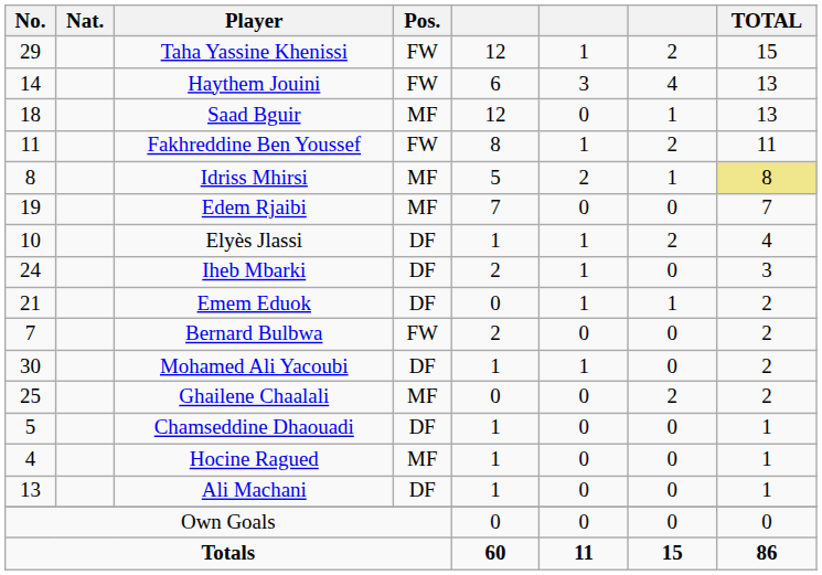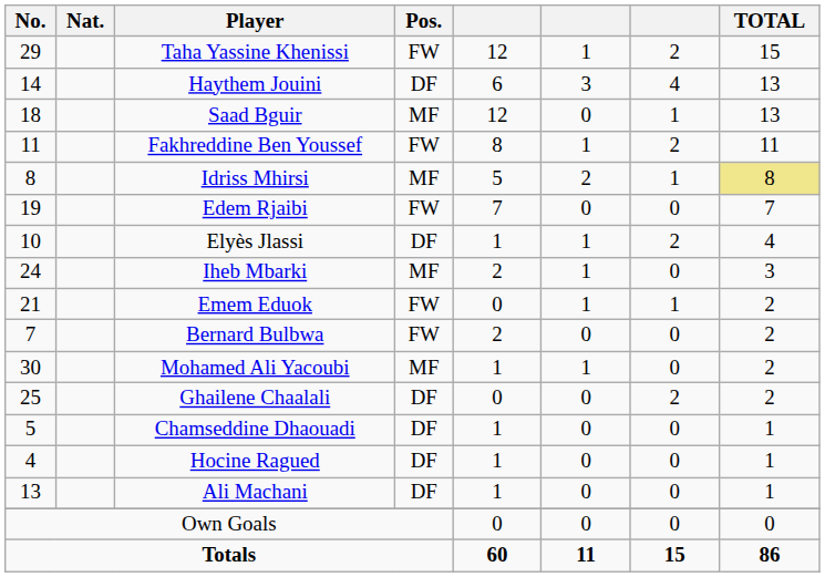 <table class="wikitable sortable alternance"  style="font-size:85%; text-align:center; line-height:14px; width:60%;">
 <tr>
 <th width=10>No.</th>
 <th width=10>Nat.</th>
 <th width=140>Player</th>
 <th width=10>Pos.</th>
 <th width=40></th>
 <th width=40></th>
 <th width=40></th>
 <th width=10>TOTAL</th>
 </tr>
 <tr>
 <td>29</td>
 <td></td>
 <td><a href='#'>Taha Yassine Khenissi</a></td>
 <td>FW</td>
 <td>12</td>
 <td>1</td>
 <td>2</td>
 <td>15</td>
 </tr>
 <tr>
 <td>14</td>
 <td></td>
 <td><a href='#'>Haythem Jouini</a></td>
-<td>FW</td>
+<td>DF</td>
 <td>6</td>
 <td>3</td>
 <td>4</td>
 <td>13</td>
 </tr>
 <tr>
 <td>18</td>
 <td></td>
 <td><a href='#'>Saad Bguir</a></td>
 <td>MF</td>
 <td>12</td>
 <td>0</td>
 <td>1</td>
 <td>13</td>
 </tr>
 <tr>
 <td>11</td>
 <td></td>
 <td><a href='#'>Fakhreddine Ben Youssef</a></td>
 <td>FW</td>
 <td>8</td>
 <td>1</td>
 <td>2</td>
 <td>11</td>
 </tr>
 <tr>
 <td>8</td>
 <td></td>
 <td><a href='#'>Idriss Mhirsi</a></td>
 <td>MF</td>
 <td>5</td>
 <td>2</td>
 <td>1</td>
 <td style="background: khaki;">8</td>
 </tr>
 <tr>
 <td>19</td>
 <td></td>
 <td><a href='#'>Edem Rjaibi</a></td>
-<td>MF</td>
+<td>FW</td>
 <td>7</td>
 <td>0</td>
 <td>0</td>
 <td>7</td>
 </tr>
 <tr>
 <td>10</td>
 <td></td>
 <td>Elyès Jlassi</td>
 <td>DF</td>
 <td>1</td>
 <td>1</td>
 <td>2</td>
 <td>4</td>
 </tr>
 <tr>
 <td>24</td>
 <td></td>
 <td><a href='#'>Iheb Mbarki</a></td>
-<td>DF</td>
+<td>MF</td>
 <td>2</td>
 <td>1</td>
 <td>0</td>
 <td>3</td>
 </tr>
 <tr>
 <td>21</td>
 <td></td>
 <td><a href='#'>Emem Eduok</a></td>
-<td>DF</td>
+<td>FW</td>
 <td>0</td>
 <td>1</td>
 <td>1</td>
 <td>2</td>
 </tr>
 <tr>
 <td>7</td>
 <td></td>
 <td><a href='#'>Bernard Bulbwa</a></td>
 <td>FW</td>
 <td>2</td>
 <td>0</td>
 <td>0</td>
 <td>2</td>
 </tr>
 <tr>
 <td>30</td>
 <td></td>
 <td><a href='#'>Mohamed Ali Yacoubi</a></td>
-<td>DF</td>
+<td>MF</td>
 <td>1</td>
 <td>1</td>
 <td>0</td>
 <td>2</td>
 </tr>
 <tr>
 <td>25</td>
 <td></td>
 <td><a href='#'>Ghailene Chaalali</a></td>
-<td>MF</td>
+<td>DF</td>
 <td>0</td>
 <td>0</td>
 <td>2</td>
 <td>2</td>
 </tr>
 <tr>
 <td>5</td>
 <td></td>
 <td><a href='#'>Chamseddine Dhaouadi</a></td>
 <td>DF</td>
 <td>1</td>
 <td>0</td>
 <td>0</td>
 <td>1</td>
 </tr>
 <tr>
 <td>4</td>
 <td></td>
 <td><a href='#'>Hocine Ragued</a></td>
-<td>MF</td>
+<td>DF</td>
 <td>1</td>
 <td>0</td>
 <td>0</td>
 <td>1</td>
 </tr>
 <tr>
 <td>13</td>
 <td></td>
 <td><a href='#'>Ali Machani</a></td>
 <td>DF</td>
 <td>1</td>
 <td>0</td>
 <td>0</td>
 <td>1</td>
 </tr>
 <tr>
 </tr>
 <tr class="sortbottom">
 <td colspan="4">Own Goals</td>
 <td>0</td>
 <td>0</td>
 <td>0</td>
 <td>0</td>
 </tr>
 <tr class="sortbottom">
 <td colspan="4"><strong>Totals</strong></td>
 <td><strong>60</strong></td>
 <td><strong>11</strong></td>
 <td><strong>15</strong></td>
 <td><strong>86</strong></td>
 </tr>
 </table>
